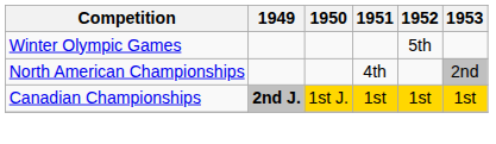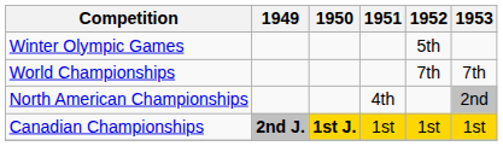 <table class="wikitable">
 <tr>
 <th>Competition</th>
 <th>1949</th>
 <th>1950</th>
 <th>1951</th>
 <th>1952</th>
 <th>1953</th>
 </tr>
 <tr>
 <td><a href='#'>Winter Olympic Games</a></td>
 <td></td>
 <td></td>
 <td></td>
 <td align="center">5th</td>
 <td></td>
 </tr>
 <tr>
+<td><a href='#'>World Championships</a></td>
+<td></td>
+<td></td>
+<td></td>
+<td align="center">7th</td>
+<td align="center">7th</td>
+</tr>
+<tr>
 <td><a href='#'>North American Championships</a></td>
 <td></td>
 <td></td>
 <td align="center">4th</td>
 <td></td>
 <td align="center" bgcolor="silver">2nd</td>
 </tr>
 <tr>
 <td><a href='#'>Canadian Championships</a></td>
 <td align="center" bgcolor="silver"><strong>2nd J.</strong></td>
-<td align="center" bgcolor="gold">1st J.</td>
+<td align="center" bgcolor="gold"><strong>1st J.</strong></td>
 <td align="center" bgcolor="gold">1st</td>
 <td align="center" bgcolor="gold">1st</td>
 <td align="center" bgcolor="gold">1st</td>
 </tr>
 <tr>
 </tr>
 </table>
